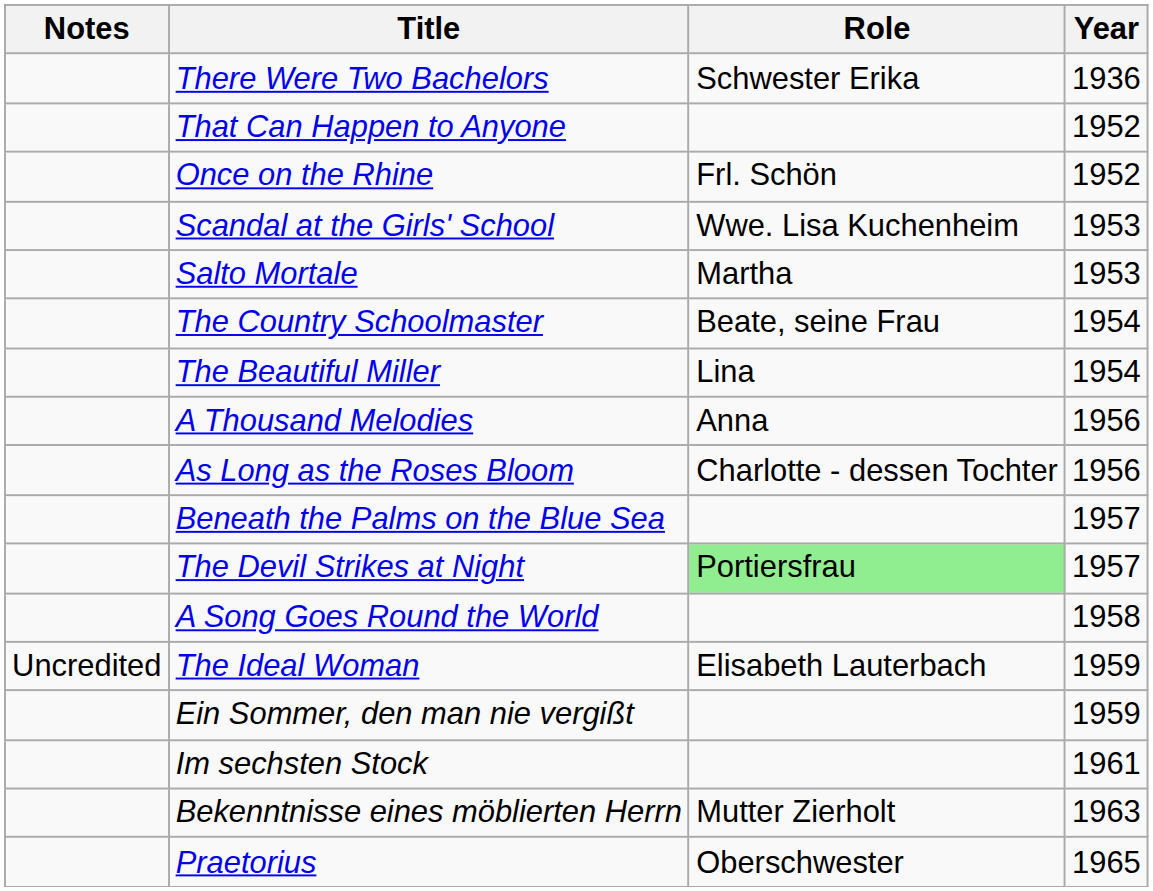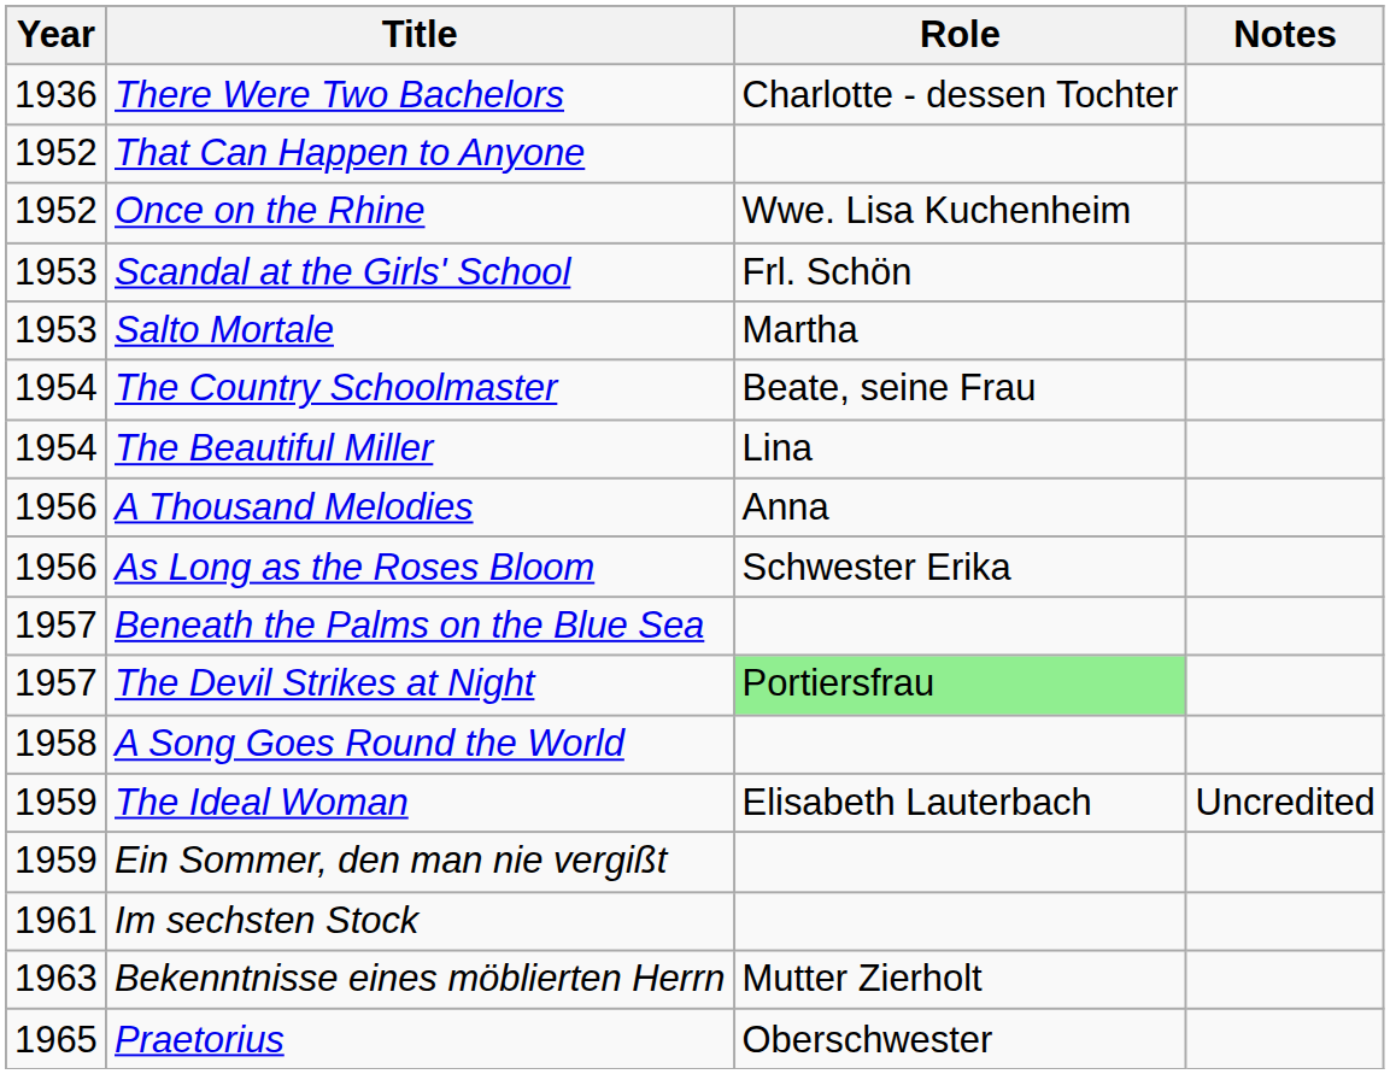 <table class="wikitable">
 <tr>
-<th>Notes</th>
+<th>Year</th>
 <th>Title</th>
 <th>Role</th>
-<th>Year</th>
+<th>Notes</th>
 </tr>
 <tr>
+<td>1936</td>
+<td><em><a href='#'>There Were Two Bachelors</a></em></td>
+<td>Charlotte - dessen Tochter</td>
 <td></td>
-<td><em><a href='#'>There Were Two Bachelors</a></em></td>
-<td>Schwester Erika</td>
-<td>1936</td>
 </tr>
 <tr>
-<td></td>
+<td>1952</td>
 <td><em><a href='#'>That Can Happen to Anyone</a></em></td>
 <td></td>
-<td>1952</td>
+<td></td>
 </tr>
 <tr>
+<td>1952</td>
+<td><em><a href='#'>Once on the Rhine</a></em></td>
+<td>Wwe. Lisa Kuchenheim</td>
 <td></td>
-<td><em><a href='#'>Once on the Rhine</a></em></td>
-<td>Frl. Schön</td>
-<td>1952</td>
 </tr>
 <tr>
+<td>1953</td>
+<td><em><a href='#'>Scandal at the Girls' School</a></em></td>
+<td>Frl. Schön</td>
 <td></td>
-<td><em><a href='#'>Scandal at the Girls' School</a></em></td>
-<td>Wwe. Lisa Kuchenheim</td>
-<td>1953</td>
 </tr>
 <tr>
-<td></td>
+<td>1953</td>
 <td><em><a href='#'>Salto Mortale</a></em></td>
 <td>Martha</td>
-<td>1953</td>
+<td></td>
 </tr>
 <tr>
-<td></td>
+<td>1954</td>
 <td><em><a href='#'>The Country Schoolmaster</a></em></td>
 <td>Beate, seine Frau</td>
-<td>1954</td>
+<td></td>
 </tr>
 <tr>
-<td></td>
+<td>1954</td>
 <td><em><a href='#'>The Beautiful Miller</a></em></td>
 <td>Lina</td>
-<td>1954</td>
+<td></td>
 </tr>
 <tr>
-<td></td>
+<td>1956</td>
 <td><em><a href='#'>A Thousand Melodies</a></em></td>
 <td>Anna</td>
-<td>1956</td>
+<td></td>
 </tr>
 <tr>
+<td>1956</td>
+<td><em><a href='#'>As Long as the Roses Bloom</a></em></td>
+<td>Schwester Erika</td>
 <td></td>
-<td><em><a href='#'>As Long as the Roses Bloom</a></em></td>
-<td>Charlotte - dessen Tochter</td>
-<td>1956</td>
 </tr>
 <tr>
-<td></td>
+<td>1957</td>
 <td><em><a href='#'>Beneath the Palms on the Blue Sea</a></em></td>
 <td></td>
-<td>1957</td>
+<td></td>
 </tr>
 <tr>
-<td></td>
+<td>1957</td>
 <td><em><a href='#'>The Devil Strikes at Night</a></em></td>
 <td style="background: lightgreen;">Portiersfrau</td>
-<td>1957</td>
+<td></td>
 </tr>
 <tr>
-<td></td>
+<td>1958</td>
 <td><em><a href='#'>A Song Goes Round the World</a></em></td>
 <td></td>
-<td>1958</td>
+<td></td>
 </tr>
 <tr>
-<td>Uncredited</td>
+<td>1959</td>
 <td><em><a href='#'>The Ideal Woman</a></em></td>
 <td>Elisabeth Lauterbach</td>
-<td>1959</td>
+<td>Uncredited</td>
 </tr>
 <tr>
-<td></td>
+<td>1959</td>
 <td><em>Ein Sommer, den man nie vergißt</em></td>
 <td></td>
-<td>1959</td>
+<td></td>
 </tr>
 <tr>
-<td></td>
+<td>1961</td>
 <td><em>Im sechsten Stock</em></td>
 <td></td>
-<td>1961</td>
+<td></td>
 </tr>
 <tr>
-<td></td>
+<td>1963</td>
 <td><em>Bekenntnisse eines möblierten Herrn</em></td>
 <td>Mutter Zierholt</td>
-<td>1963</td>
+<td></td>
 </tr>
 <tr>
-<td></td>
+<td>1965</td>
 <td><em><a href='#'>Praetorius</a></em></td>
 <td>Oberschwester</td>
-<td>1965</td>
+<td></td>
 </tr>
 </table>
